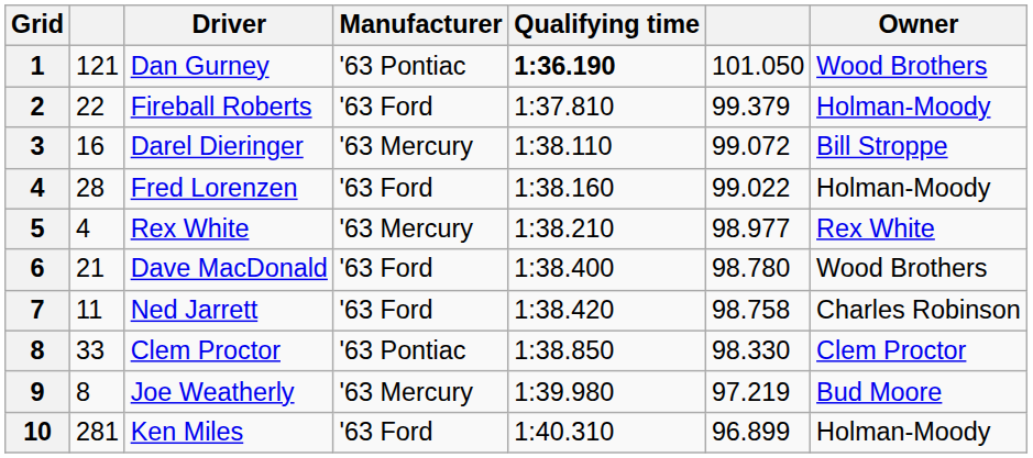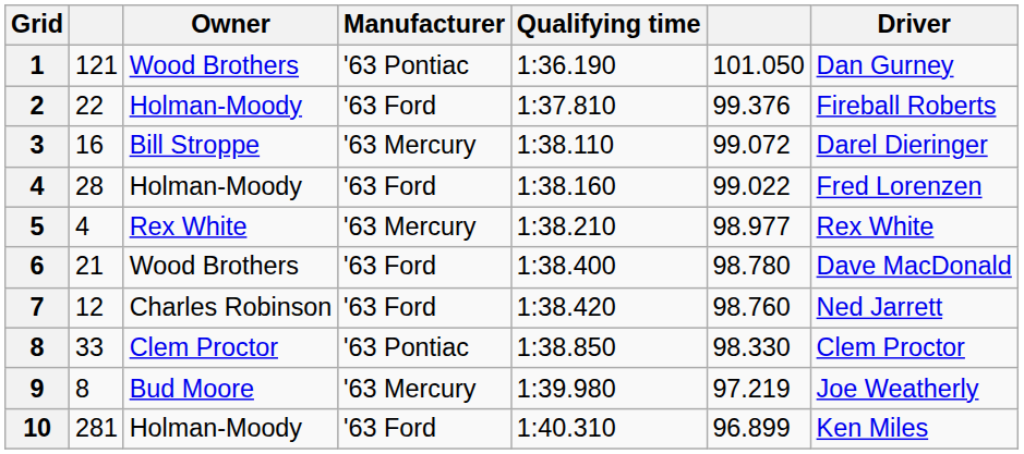 <table class="wikitable">
 <tr>
 <th>Grid</th>
 <th></th>
-<th>Driver</th>
+<th>Owner</th>
 <th>Manufacturer</th>
 <th>Qualifying time</th>
 <th></th>
-<th>Owner</th>
+<th>Driver</th>
 </tr>
 <tr>
 <th>1</th>
 <td>121</td>
+<td><a href='#'>Wood Brothers</a></td>
+<td>'63 Pontiac</td>
+<td>1:36.190</td>
+<td>101.050</td>
 <td><a href='#'>Dan Gurney</a></td>
-<td>'63 Pontiac</td>
-<td><strong>1:36.190</strong></td>
-<td>101.050</td>
-<td><a href='#'>Wood Brothers</a></td>
 </tr>
 <tr>
 <th>2</th>
 <td>22</td>
-<td><a href='#'>Fireball Roberts</a></td>
+<td><a href='#'>Holman-Moody</a></td>
 <td>'63 Ford</td>
 <td>1:37.810</td>
-<td>99.379</td>
-<td><a href='#'>Holman-Moody</a></td>
+<td>99.376</td>
+<td><a href='#'>Fireball Roberts</a></td>
 </tr>
 <tr>
 <th>3</th>
 <td>16</td>
-<td><a href='#'>Darel Dieringer</a></td>
+<td><a href='#'>Bill Stroppe</a></td>
 <td>'63 Mercury</td>
 <td>1:38.110</td>
 <td>99.072</td>
-<td><a href='#'>Bill Stroppe</a></td>
+<td><a href='#'>Darel Dieringer</a></td>
 </tr>
 <tr>
 <th>4</th>
 <td>28</td>
-<td><a href='#'>Fred Lorenzen</a></td>
+<td>Holman-Moody</td>
 <td>'63 Ford</td>
 <td>1:38.160</td>
 <td>99.022</td>
-<td>Holman-Moody</td>
+<td><a href='#'>Fred Lorenzen</a></td>
 </tr>
 <tr>
 <th>5</th>
 <td>4</td>
 <td><a href='#'>Rex White</a></td>
 <td>'63 Mercury</td>
 <td>1:38.210</td>
 <td>98.977</td>
 <td><a href='#'>Rex White</a></td>
 </tr>
 <tr>
 <th>6</th>
 <td>21</td>
-<td><a href='#'>Dave MacDonald</a></td>
+<td>Wood Brothers</td>
 <td>'63 Ford</td>
 <td>1:38.400</td>
 <td>98.780</td>
-<td>Wood Brothers</td>
+<td><a href='#'>Dave MacDonald</a></td>
 </tr>
 <tr>
 <th>7</th>
-<td>11</td>
-<td><a href='#'>Ned Jarrett</a></td>
+<td>12</td>
+<td>Charles Robinson</td>
 <td>'63 Ford</td>
 <td>1:38.420</td>
-<td>98.758</td>
-<td>Charles Robinson</td>
+<td>98.760</td>
+<td><a href='#'>Ned Jarrett</a></td>
 </tr>
 <tr>
 <th>8</th>
 <td>33</td>
 <td><a href='#'>Clem Proctor</a></td>
 <td>'63 Pontiac</td>
 <td>1:38.850</td>
 <td>98.330</td>
 <td><a href='#'>Clem Proctor</a></td>
 </tr>
 <tr>
 <th>9</th>
 <td>8</td>
-<td><a href='#'>Joe Weatherly</a></td>
+<td><a href='#'>Bud Moore</a></td>
 <td>'63 Mercury</td>
 <td>1:39.980</td>
 <td>97.219</td>
-<td><a href='#'>Bud Moore</a></td>
+<td><a href='#'>Joe Weatherly</a></td>
 </tr>
 <tr>
 <th>10</th>
 <td>281</td>
-<td><a href='#'>Ken Miles</a></td>
+<td>Holman-Moody</td>
 <td>'63 Ford</td>
 <td>1:40.310</td>
 <td>96.899</td>
-<td>Holman-Moody</td>
+<td><a href='#'>Ken Miles</a></td>
 </tr>
 </table>
